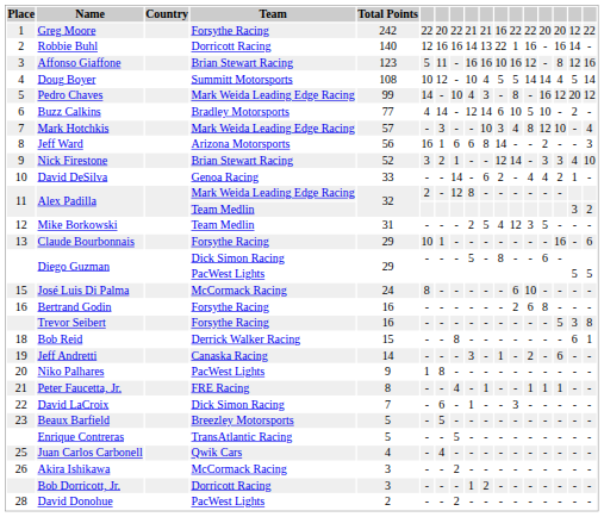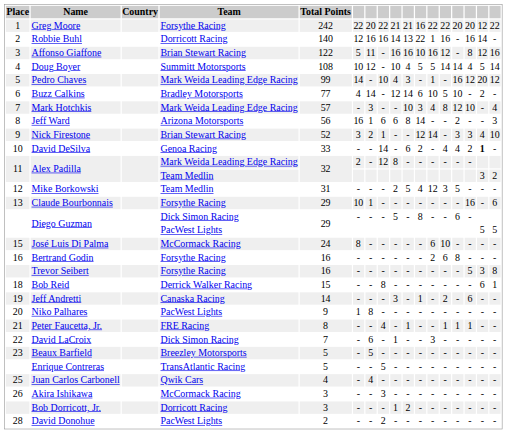 <table border="0" style="border: 1px solid #999; background-color:#FFFFFF; text-align:center">
 <tr align="center" style="background:#CCCCCC;">
 <th>Place</th>
 <th>Name</th>
 <th>Country</th>
 <th>Team</th>
 <th>Total Points</th>
 <th></th>
 <th></th>
 <th></th>
 <th></th>
 <th></th>
 <th></th>
 <th></th>
 <th></th>
 <th></th>
 <th></th>
 <th></th>
 <th></th>
 </tr>
 <tr style="background:#EFEFEF;">
 <td>1</td>
 <td align="left"><a href='#'>Greg Moore</a></td>
 <td align="left"></td>
 <td align="left"><a href='#'>Forsythe Racing</a></td>
 <td>242</td>
 <td>22</td>
 <td>20</td>
 <td>22</td>
 <td>21</td>
 <td>21</td>
 <td>16</td>
 <td>22</td>
 <td>22</td>
 <td>20</td>
 <td>20</td>
 <td>12</td>
 <td>22</td>
 </tr>
 <tr>
 <td>2</td>
 <td align="left"><a href='#'>Robbie Buhl</a></td>
 <td align="left"></td>
 <td align="left"><a href='#'>Dorricott Racing</a></td>
 <td>140</td>
 <td>12</td>
 <td>16</td>
 <td>16</td>
 <td>14</td>
 <td>13</td>
 <td>22</td>
 <td>1</td>
 <td>16</td>
 <td>-</td>
 <td>16</td>
 <td>14</td>
 <td>-</td>
 </tr>
 <tr style="background:#EFEFEF;">
 <td>3</td>
 <td align="left"><a href='#'>Affonso Giaffone</a></td>
 <td align="left"></td>
 <td align="left"><a href='#'>Brian Stewart Racing</a></td>
-<td>123</td>
+<td>122</td>
 <td>5</td>
 <td>11</td>
 <td>-</td>
 <td>16</td>
 <td>16</td>
 <td>10</td>
 <td>16</td>
 <td>12</td>
 <td>-</td>
 <td>8</td>
 <td>12</td>
 <td>16</td>
 </tr>
 <tr>
 <td>4</td>
 <td align="left"><a href='#'>Doug Boyer</a></td>
 <td align="left"></td>
 <td align="left"><a href='#'>Summitt Motorsports</a></td>
 <td>108</td>
 <td>10</td>
 <td>12</td>
 <td>-</td>
 <td>10</td>
 <td>4</td>
 <td>5</td>
 <td>5</td>
 <td>14</td>
 <td>14</td>
 <td>4</td>
 <td>5</td>
 <td>14</td>
 </tr>
 <tr style="background:#EFEFEF;">
 <td>5</td>
 <td align="left"><a href='#'>Pedro Chaves</a></td>
 <td align="left"></td>
 <td align="left"><a href='#'>Mark Weida Leading Edge Racing</a></td>
 <td>99</td>
 <td>14</td>
 <td>-</td>
 <td>10</td>
 <td>4</td>
 <td>3</td>
 <td>-</td>
-<td>8</td>
+<td>1</td>
 <td>-</td>
 <td>16</td>
 <td>12</td>
 <td>20</td>
 <td>12</td>
 </tr>
 <tr>
 <td>6</td>
 <td align="left"><a href='#'>Buzz Calkins</a></td>
 <td align="left"></td>
 <td align="left"><a href='#'>Bradley Motorsports</a></td>
 <td>77</td>
 <td>4</td>
 <td>14</td>
 <td>-</td>
 <td>12</td>
 <td>14</td>
 <td>6</td>
 <td>10</td>
 <td>5</td>
 <td>10</td>
 <td>-</td>
 <td>2</td>
 <td>-</td>
 </tr>
 <tr style="background:#EFEFEF;">
 <td>7</td>
 <td align="left"><a href='#'>Mark Hotchkis</a></td>
 <td align="left"></td>
 <td align="left"><a href='#'>Mark Weida Leading Edge Racing</a></td>
 <td>57</td>
 <td>-</td>
 <td>3</td>
 <td>-</td>
 <td>-</td>
 <td>10</td>
 <td>3</td>
 <td>4</td>
 <td>8</td>
 <td>12</td>
 <td>10</td>
 <td>-</td>
 <td>4</td>
 </tr>
 <tr>
 <td>8</td>
 <td align="left"><a href='#'>Jeff Ward</a></td>
 <td align="left"></td>
 <td align="left"><a href='#'>Arizona Motorsports</a></td>
 <td>56</td>
 <td>16</td>
 <td>1</td>
 <td>6</td>
 <td>6</td>
 <td>8</td>
 <td>14</td>
 <td>-</td>
 <td>-</td>
 <td>2</td>
 <td>-</td>
 <td>-</td>
 <td>3</td>
 </tr>
 <tr style="background:#EFEFEF;">
 <td>9</td>
 <td align="left"><a href='#'>Nick Firestone</a></td>
 <td align="left"></td>
 <td align="left"><a href='#'>Brian Stewart Racing</a></td>
 <td>52</td>
 <td>3</td>
 <td>2</td>
 <td>1</td>
 <td>-</td>
 <td>-</td>
 <td>12</td>
 <td>14</td>
 <td>-</td>
 <td>3</td>
 <td>3</td>
 <td>4</td>
 <td>10</td>
 </tr>
 <tr>
 <td>10</td>
 <td align="left"><a href='#'>David DeSilva</a></td>
 <td align="left"></td>
 <td align="left"><a href='#'>Genoa Racing</a></td>
 <td>33</td>
 <td>-</td>
 <td>-</td>
 <td>14</td>
 <td>-</td>
 <td>6</td>
 <td>2</td>
 <td>-</td>
 <td>4</td>
 <td>4</td>
 <td>2</td>
-<td>1</td>
+<td><strong>1</strong></td>
 <td>-</td>
 </tr>
 <tr style="background:#EFEFEF;">
 <td rowspan=2>11</td>
 <td rowspan=2 align="left"><a href='#'>Alex Padilla</a></td>
 <td rowspan=2 align="left"></td>
 <td align="left"><a href='#'>Mark Weida Leading Edge Racing</a></td>
 <td rowspan=2>32</td>
 <td>2</td>
 <td>-</td>
 <td>12</td>
 <td>8</td>
 <td>-</td>
 <td>-</td>
 <td>-</td>
 <td>-</td>
 <td>-</td>
 <td>-</td>
 <td></td>
 <td></td>
 </tr>
 <tr style="background:#EFEFEF;">
 <td align="left"><a href='#'>Team Medlin</a></td>
 <td></td>
 <td></td>
 <td></td>
 <td></td>
 <td></td>
 <td></td>
 <td></td>
 <td></td>
 <td></td>
 <td></td>
 <td>3</td>
 <td>2</td>
 </tr>
 <tr>
 <td>12</td>
 <td align="left"><a href='#'>Mike Borkowski</a></td>
 <td align="left"></td>
 <td align="left"><a href='#'>Team Medlin</a></td>
 <td>31</td>
 <td>-</td>
 <td>-</td>
 <td>-</td>
 <td>2</td>
 <td>5</td>
 <td>4</td>
 <td>12</td>
 <td>3</td>
 <td>5</td>
 <td>-</td>
 <td>-</td>
 <td>-</td>
 </tr>
 <tr style="background:#EFEFEF;">
 <td>13</td>
 <td align="left"><a href='#'>Claude Bourbonnais</a></td>
 <td align="left"></td>
 <td align="left"><a href='#'>Forsythe Racing</a></td>
 <td>29</td>
 <td>10</td>
 <td>1</td>
 <td>-</td>
 <td>-</td>
 <td>-</td>
 <td>-</td>
 <td>-</td>
 <td>-</td>
 <td>-</td>
 <td>16</td>
 <td>-</td>
 <td>6</td>
 </tr>
 <tr>
 <td rowspan=2></td>
 <td rowspan=2 align="left"><a href='#'>Diego Guzman</a></td>
 <td rowspan=2 align="left"></td>
 <td align="left"><a href='#'>Dick Simon Racing</a></td>
 <td rowspan=2>29</td>
 <td>-</td>
 <td>-</td>
 <td>-</td>
 <td>5</td>
 <td>-</td>
 <td>8</td>
 <td>-</td>
 <td>-</td>
 <td>6</td>
 <td>-</td>
 <td></td>
 <td></td>
 </tr>
 <tr>
 <td align="left"><a href='#'>PacWest Lights</a></td>
 <td></td>
 <td></td>
 <td></td>
 <td></td>
 <td></td>
 <td></td>
 <td></td>
 <td></td>
 <td></td>
 <td></td>
 <td>5</td>
 <td>5</td>
 </tr>
 <tr style="background:#EFEFEF;">
 <td>15</td>
 <td align="left"><a href='#'>José Luis Di Palma</a></td>
 <td align="left"></td>
 <td align="left"><a href='#'>McCormack Racing</a></td>
 <td>24</td>
 <td>8</td>
 <td>-</td>
 <td>-</td>
 <td>-</td>
 <td>-</td>
 <td>-</td>
 <td>6</td>
 <td>10</td>
 <td>-</td>
 <td>-</td>
 <td>-</td>
 <td>-</td>
 </tr>
 <tr>
 <td>16</td>
 <td align="left"><a href='#'>Bertrand Godin</a></td>
 <td align="left"></td>
 <td align="left"><a href='#'>Forsythe Racing</a></td>
 <td>16</td>
 <td>-</td>
 <td>-</td>
 <td>-</td>
 <td>-</td>
 <td>-</td>
 <td>-</td>
 <td>2</td>
 <td>6</td>
 <td>8</td>
 <td>-</td>
 <td>-</td>
 <td>-</td>
 </tr>
 <tr style="background:#EFEFEF;">
 <td></td>
 <td align="left"><a href='#'>Trevor Seibert</a></td>
 <td align="left"></td>
 <td align="left"><a href='#'>Forsythe Racing</a></td>
 <td>16</td>
 <td>-</td>
 <td>-</td>
 <td>-</td>
 <td>-</td>
 <td>-</td>
 <td>-</td>
 <td>-</td>
 <td>-</td>
 <td>-</td>
 <td>5</td>
 <td>3</td>
 <td>8</td>
 </tr>
 <tr>
 <td>18</td>
 <td align="left"><a href='#'>Bob Reid</a></td>
 <td align="left"></td>
 <td align="left"><a href='#'>Derrick Walker Racing</a></td>
 <td>15</td>
 <td>-</td>
 <td>-</td>
 <td>8</td>
 <td>-</td>
 <td>-</td>
 <td>-</td>
 <td>-</td>
 <td>-</td>
 <td>-</td>
 <td>-</td>
 <td>6</td>
 <td>1</td>
 </tr>
 <tr style="background:#EFEFEF;">
 <td>19</td>
 <td align="left"><a href='#'>Jeff Andretti</a></td>
 <td align="left"></td>
 <td align="left"><a href='#'>Canaska Racing</a></td>
 <td>14</td>
 <td>-</td>
 <td>-</td>
 <td>-</td>
 <td>3</td>
 <td>-</td>
 <td>1</td>
 <td>-</td>
 <td>2</td>
 <td>-</td>
 <td>6</td>
 <td>-</td>
 <td>-</td>
 </tr>
 <tr>
 <td>20</td>
 <td align="left"><a href='#'>Niko Palhares</a></td>
 <td align="left"></td>
 <td align="left"><a href='#'>PacWest Lights</a></td>
 <td>9</td>
 <td>1</td>
 <td>8</td>
 <td>-</td>
 <td>-</td>
 <td>-</td>
 <td>-</td>
 <td>-</td>
 <td>-</td>
 <td>-</td>
 <td>-</td>
 <td>-</td>
 <td>-</td>
 </tr>
 <tr style="background:#EFEFEF;">
 <td>21</td>
 <td align="left"><a href='#'>Peter Faucetta, Jr.</a></td>
 <td align="left"></td>
 <td align="left"><a href='#'>FRE Racing</a></td>
 <td>8</td>
 <td>-</td>
 <td>-</td>
 <td>4</td>
 <td>-</td>
 <td>1</td>
 <td>-</td>
 <td>-</td>
 <td>1</td>
 <td>1</td>
 <td>1</td>
 <td>-</td>
 <td>-</td>
 </tr>
 <tr>
 <td>22</td>
 <td align="left"><a href='#'>David LaCroix</a></td>
 <td align="left"></td>
 <td align="left"><a href='#'>Dick Simon Racing</a></td>
 <td>7</td>
 <td>-</td>
 <td>6</td>
 <td>-</td>
 <td>1</td>
 <td>-</td>
 <td>-</td>
 <td>3</td>
 <td>-</td>
 <td>-</td>
 <td>-</td>
 <td>-</td>
 <td>-</td>
 </tr>
 <tr style="background:#EFEFEF;">
 <td>23</td>
 <td align="left"><a href='#'>Beaux Barfield</a></td>
 <td align="left"></td>
 <td align="left"><a href='#'>Breezley Motorsports</a></td>
 <td>5</td>
 <td>-</td>
 <td>5</td>
 <td>-</td>
 <td>-</td>
 <td>-</td>
 <td>-</td>
 <td>-</td>
 <td>-</td>
 <td>-</td>
 <td>-</td>
 <td>-</td>
 <td>-</td>
 </tr>
 <tr>
 <td></td>
 <td align="left"><a href='#'>Enrique Contreras</a></td>
 <td align="left"></td>
 <td align="left"><a href='#'>TransAtlantic Racing</a></td>
 <td>5</td>
 <td>-</td>
 <td>-</td>
 <td>5</td>
 <td>-</td>
 <td>-</td>
 <td>-</td>
 <td>-</td>
 <td>-</td>
 <td>-</td>
 <td>-</td>
 <td>-</td>
 <td>-</td>
 </tr>
 <tr style="background:#EFEFEF;">
 <td>25</td>
 <td align="left"><a href='#'>Juan Carlos Carbonell</a></td>
 <td align="left"></td>
 <td align="left"><a href='#'>Qwik Cars</a></td>
 <td>4</td>
 <td>-</td>
 <td>4</td>
 <td>-</td>
 <td>-</td>
 <td>-</td>
 <td>-</td>
 <td>-</td>
 <td>-</td>
 <td>-</td>
 <td>-</td>
 <td>-</td>
 <td>-</td>
 </tr>
 <tr>
 <td>26</td>
 <td align="left"><a href='#'>Akira Ishikawa</a></td>
 <td align="left"></td>
 <td align="left"><a href='#'>McCormack Racing</a></td>
 <td>3</td>
 <td>-</td>
 <td>-</td>
-<td>2</td>
+<td>3</td>
 <td>-</td>
 <td>-</td>
 <td>-</td>
 <td>-</td>
 <td>-</td>
 <td>-</td>
 <td>-</td>
 <td>-</td>
 <td>-</td>
 </tr>
 <tr style="background:#EFEFEF;">
 <td></td>
 <td align="left"><a href='#'>Bob Dorricott, Jr.</a></td>
 <td align="left"></td>
 <td align="left"><a href='#'>Dorricott Racing</a></td>
 <td>3</td>
 <td>-</td>
 <td>-</td>
 <td>-</td>
 <td>1</td>
 <td>2</td>
 <td>-</td>
 <td>-</td>
 <td>-</td>
 <td>-</td>
 <td>-</td>
 <td>-</td>
 <td>-</td>
 </tr>
 <tr>
 <td>28</td>
 <td align="left"><a href='#'>David Donohue</a></td>
 <td align="left"></td>
 <td align="left"><a href='#'>PacWest Lights</a></td>
 <td>2</td>
 <td>-</td>
 <td>-</td>
 <td>2</td>
 <td>-</td>
 <td>-</td>
 <td>-</td>
 <td>-</td>
 <td>-</td>
 <td>-</td>
 <td>-</td>
 <td>-</td>
 <td>-</td>
 </tr>
 </table>
